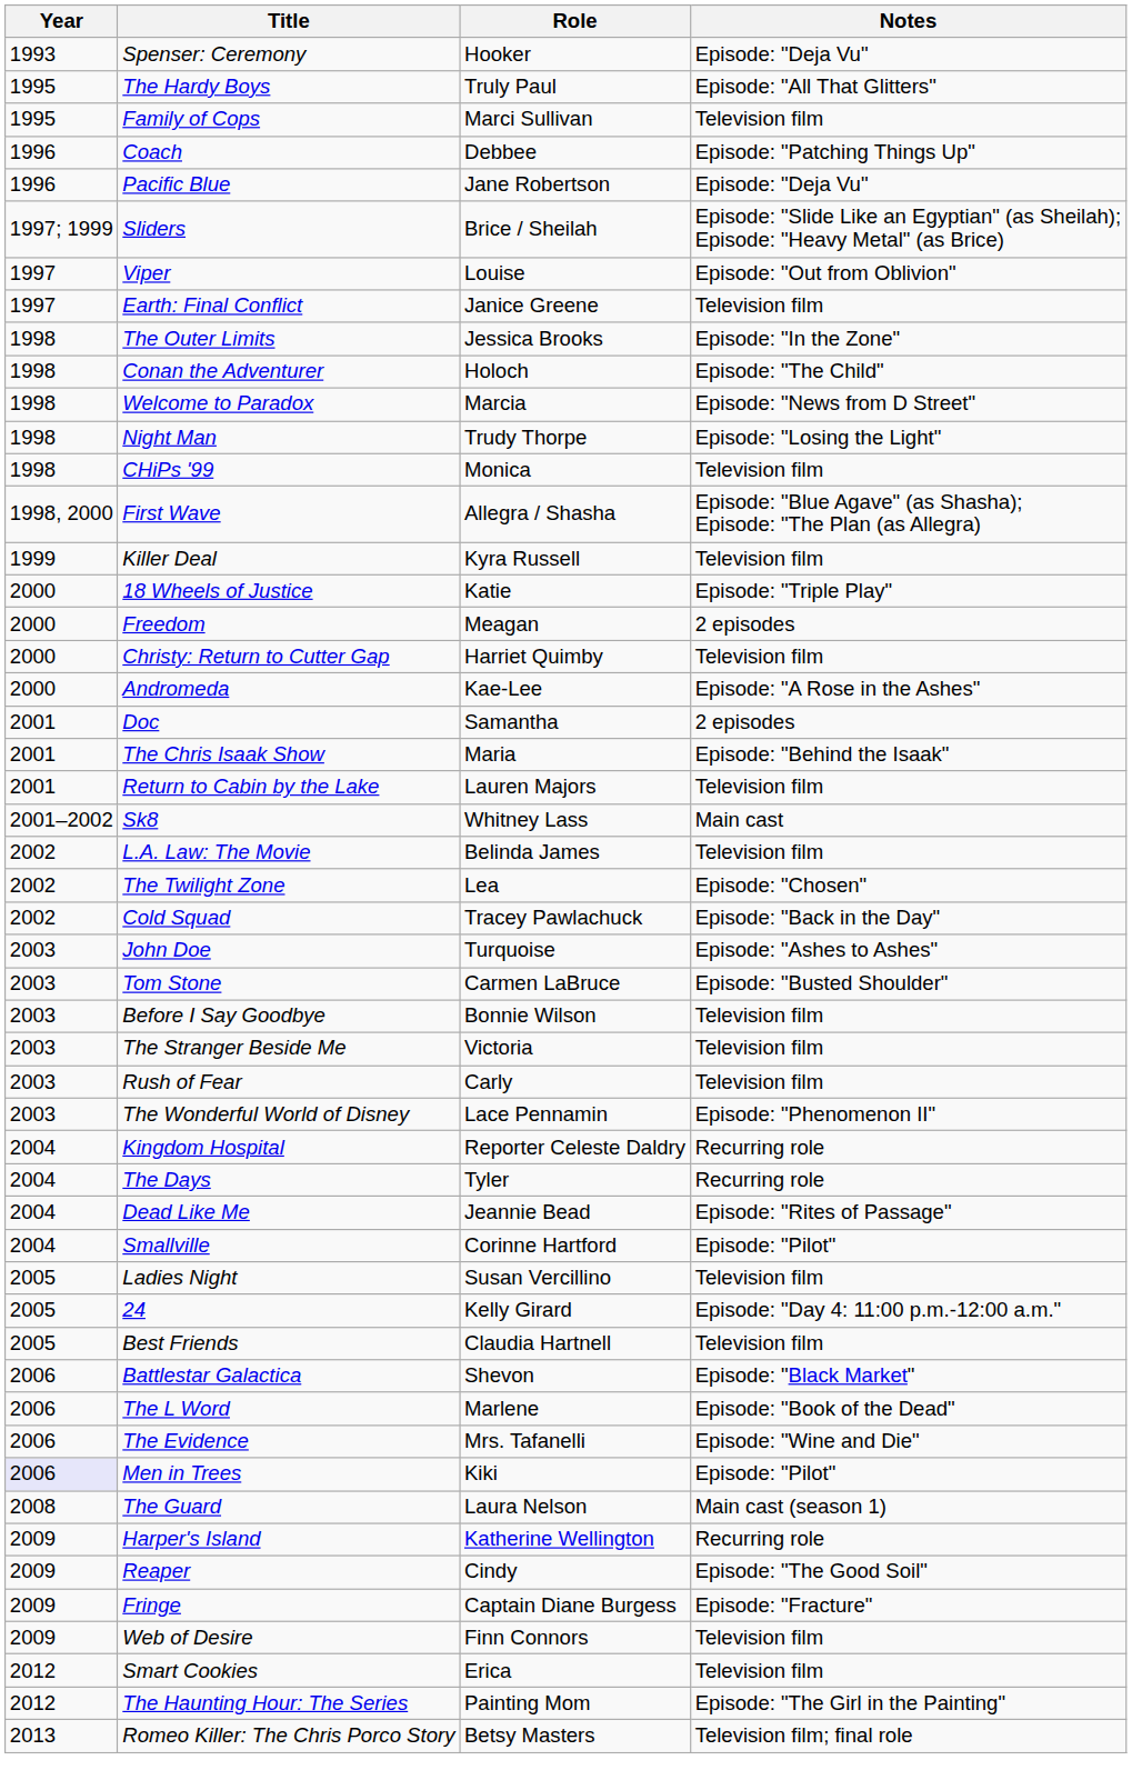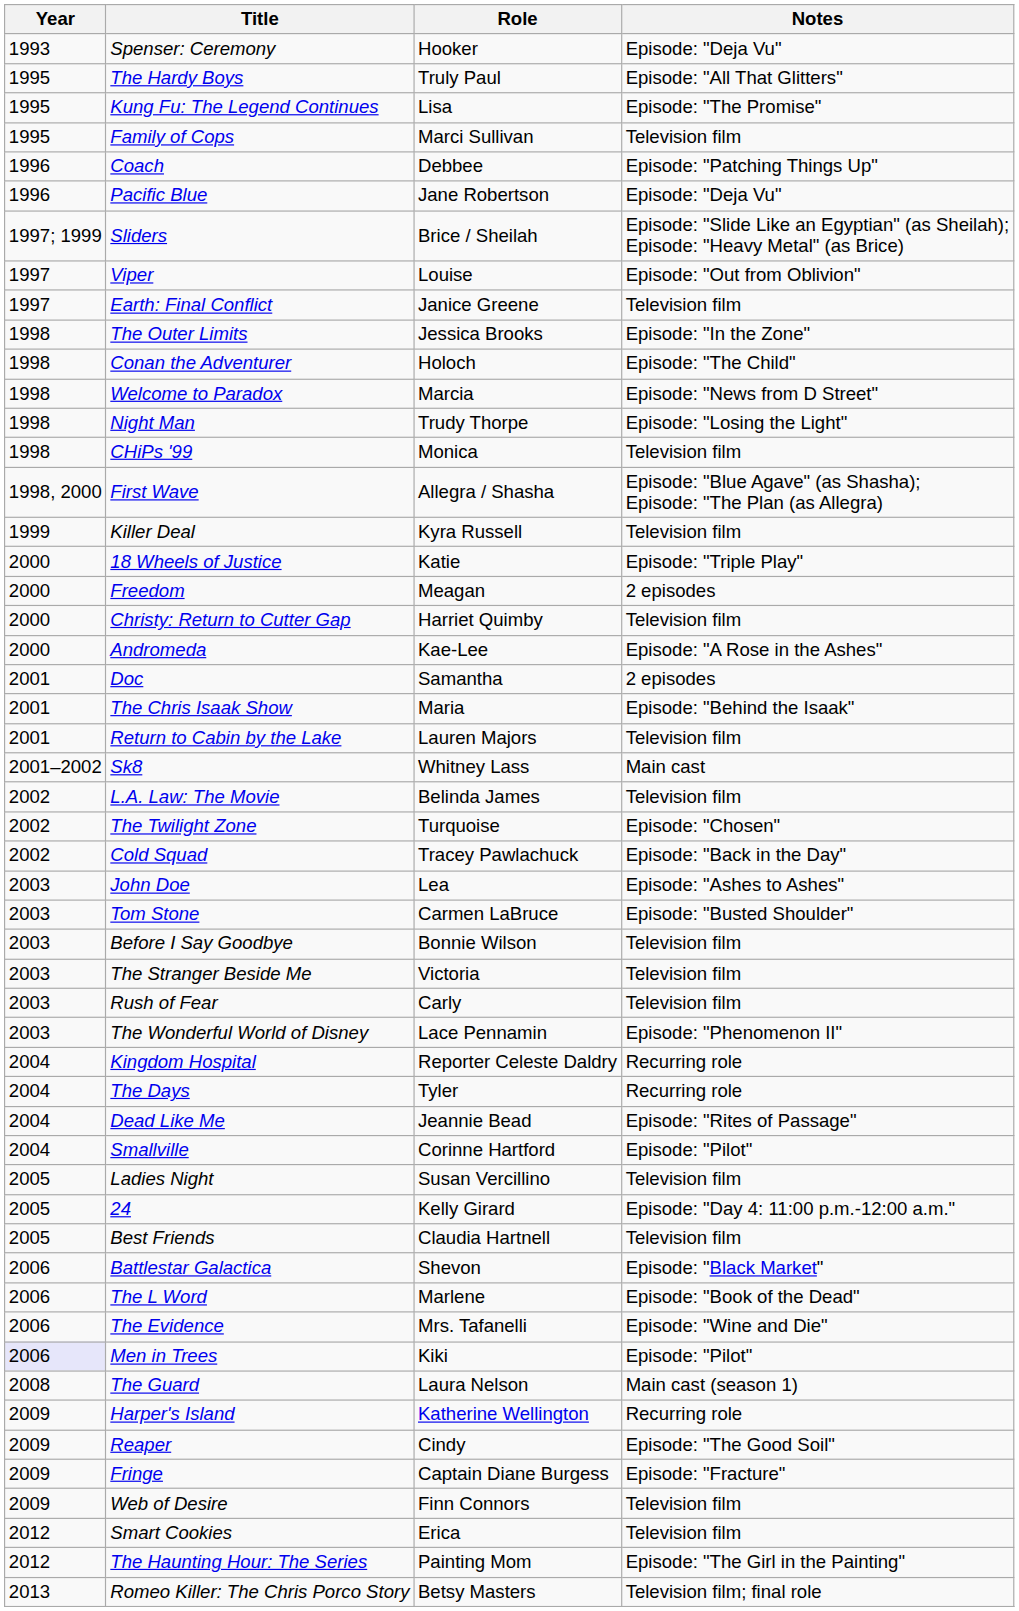 <table class="wikitable sortable">
 <tr>
 <th>Year</th>
 <th>Title</th>
 <th>Role</th>
 <th class="unsortable">Notes</th>
 </tr>
 <tr>
 <td>1993</td>
 <td><em>Spenser: Ceremony</em></td>
 <td>Hooker</td>
 <td>Episode: "Deja Vu"</td>
 </tr>
 <tr>
 <td>1995</td>
 <td data-sort-value="Hardy Boys, The"><em><a href='#'>The Hardy Boys</a></em></td>
 <td>Truly Paul</td>
 <td>Episode: "All That Glitters"</td>
+</tr>
+<tr>
+<td>1995</td>
+<td><em><a href='#'>Kung Fu: The Legend Continues</a></em></td>
+<td>Lisa</td>
+<td>Episode: "The Promise"</td>
 </tr>
 <tr>
 <td>1995</td>
 <td><em><a href='#'>Family of Cops</a></em></td>
 <td>Marci Sullivan</td>
 <td>Television film</td>
 </tr>
 <tr>
 <td>1996</td>
 <td><em><a href='#'>Coach</a></em></td>
 <td>Debbee</td>
 <td>Episode: "Patching Things Up"</td>
 </tr>
 <tr>
 <td>1996</td>
 <td><em><a href='#'>Pacific Blue</a></em></td>
 <td>Jane Robertson</td>
 <td>Episode: "Deja Vu"</td>
 </tr>
 <tr>
 <td>1997; 1999</td>
 <td><em><a href='#'>Sliders</a></em></td>
 <td>Brice / Sheilah</td>
 <td>Episode: "Slide Like an Egyptian" (as Sheilah);<br>Episode: "Heavy Metal" (as Brice)</td>
 </tr>
 <tr>
 <td>1997</td>
 <td><em><a href='#'>Viper</a></em></td>
 <td>Louise</td>
 <td>Episode: "Out from Oblivion"</td>
 </tr>
 <tr>
 <td>1997</td>
 <td><em><a href='#'>Earth: Final Conflict</a></em></td>
 <td>Janice Greene</td>
 <td>Television film</td>
 </tr>
 <tr>
 <td>1998</td>
 <td data-sort-value="Outer Limits, The"><em><a href='#'>The Outer Limits</a></em></td>
 <td>Jessica Brooks</td>
 <td>Episode: "In the Zone"</td>
 </tr>
 <tr>
 <td>1998</td>
 <td><em><a href='#'>Conan the Adventurer</a></em></td>
 <td>Holoch</td>
 <td>Episode: "The Child"</td>
 </tr>
 <tr>
 <td>1998</td>
 <td><em><a href='#'>Welcome to Paradox</a></em></td>
 <td>Marcia</td>
 <td>Episode: "News from D Street"</td>
 </tr>
 <tr>
 <td>1998</td>
 <td><em><a href='#'>Night Man</a></em></td>
 <td>Trudy Thorpe</td>
 <td>Episode: "Losing the Light"</td>
 </tr>
 <tr>
 <td>1998</td>
 <td><em><a href='#'>CHiPs '99</a></em></td>
 <td>Monica</td>
 <td>Television film</td>
 </tr>
 <tr>
 <td>1998, 2000</td>
 <td><em><a href='#'>First Wave</a></em></td>
 <td>Allegra / Shasha</td>
 <td>Episode: "Blue Agave" (as Shasha);<br>Episode: "The Plan (as Allegra)</td>
 </tr>
 <tr>
 <td>1999</td>
 <td><em>Killer Deal</em></td>
 <td>Kyra Russell</td>
 <td>Television film</td>
 </tr>
 <tr>
 <td>2000</td>
 <td><em><a href='#'>18 Wheels of Justice</a></em></td>
 <td>Katie</td>
 <td>Episode: "Triple Play"</td>
 </tr>
 <tr>
 <td>2000</td>
 <td><em><a href='#'>Freedom</a></em></td>
 <td>Meagan</td>
 <td>2 episodes</td>
 </tr>
 <tr>
 <td>2000</td>
 <td><em><a href='#'>Christy: Return to Cutter Gap</a></em></td>
 <td>Harriet Quimby</td>
 <td>Television film</td>
 </tr>
 <tr>
 <td>2000</td>
 <td><em><a href='#'>Andromeda</a></em></td>
 <td>Kae-Lee</td>
 <td>Episode: "A Rose in the Ashes"</td>
 </tr>
 <tr>
 <td>2001</td>
 <td><em><a href='#'>Doc</a></em></td>
 <td>Samantha</td>
 <td>2 episodes</td>
 </tr>
 <tr>
 <td>2001</td>
 <td data-sort-value="Chris Isaak Show, The"><em><a href='#'>The Chris Isaak Show</a></em></td>
 <td>Maria</td>
 <td>Episode: "Behind the Isaak"</td>
 </tr>
 <tr>
 <td>2001</td>
 <td><em><a href='#'>Return to Cabin by the Lake</a></em></td>
 <td>Lauren Majors</td>
 <td>Television film</td>
 </tr>
 <tr>
 <td>2001–2002</td>
 <td><em><a href='#'>Sk8</a></em></td>
 <td>Whitney Lass</td>
 <td>Main cast</td>
 </tr>
 <tr>
 <td>2002</td>
 <td><em><a href='#'>L.A. Law: The Movie</a></em></td>
 <td>Belinda James</td>
 <td>Television film</td>
 </tr>
 <tr>
 <td>2002</td>
 <td data-sort-value="Twilight Zone, The"><em><a href='#'>The Twilight Zone</a></em></td>
-<td>Lea</td>
+<td>Turquoise</td>
 <td>Episode: "Chosen"</td>
 </tr>
 <tr>
 <td>2002</td>
 <td><em><a href='#'>Cold Squad</a></em></td>
 <td>Tracey Pawlachuck</td>
 <td>Episode: "Back in the Day"</td>
 </tr>
 <tr>
 <td>2003</td>
 <td><em><a href='#'>John Doe</a></em></td>
-<td>Turquoise</td>
+<td>Lea</td>
 <td>Episode: "Ashes to Ashes"</td>
 </tr>
 <tr>
 <td>2003</td>
 <td><em><a href='#'>Tom Stone</a></em></td>
 <td>Carmen LaBruce</td>
 <td>Episode: "Busted Shoulder"</td>
 </tr>
 <tr>
 <td>2003</td>
 <td><em>Before I Say Goodbye</em></td>
 <td>Bonnie Wilson</td>
 <td>Television film</td>
 </tr>
 <tr>
 <td>2003</td>
 <td data-sort-value="Stranger Beside Me, The"><em>The Stranger Beside Me</em></td>
 <td>Victoria</td>
 <td>Television film</td>
 </tr>
 <tr>
 <td>2003</td>
 <td><em>Rush of Fear</em></td>
 <td>Carly</td>
 <td>Television film</td>
 </tr>
 <tr>
 <td>2003</td>
 <td data-sort-value="Wonderful World of Disney, The"><em>The Wonderful World of Disney</em></td>
 <td>Lace Pennamin</td>
 <td>Episode: "Phenomenon II"</td>
 </tr>
 <tr>
 <td>2004</td>
 <td><em><a href='#'>Kingdom Hospital</a></em></td>
 <td>Reporter Celeste Daldry</td>
 <td>Recurring role</td>
 </tr>
 <tr>
 <td>2004</td>
 <td data-sort-value="Days, The"><em><a href='#'>The Days</a></em></td>
 <td>Tyler</td>
 <td>Recurring role</td>
 </tr>
 <tr>
 <td>2004</td>
 <td><em><a href='#'>Dead Like Me</a></em></td>
 <td>Jeannie Bead</td>
 <td>Episode: "Rites of Passage"</td>
 </tr>
 <tr>
 <td>2004</td>
 <td><em><a href='#'>Smallville</a></em></td>
 <td>Corinne Hartford</td>
 <td>Episode: "Pilot"</td>
 </tr>
 <tr>
 <td>2005</td>
 <td><em>Ladies Night</em></td>
 <td>Susan Vercillino</td>
 <td>Television film</td>
 </tr>
 <tr>
 <td>2005</td>
 <td><em><a href='#'>24</a></em></td>
 <td>Kelly Girard</td>
 <td>Episode: "Day 4: 11:00 p.m.-12:00 a.m."</td>
 </tr>
 <tr>
 <td>2005</td>
 <td><em>Best Friends</em></td>
 <td>Claudia Hartnell</td>
 <td>Television film</td>
 </tr>
 <tr>
 <td>2006</td>
 <td><em><a href='#'>Battlestar Galactica</a></em></td>
 <td>Shevon</td>
 <td>Episode: "<a href='#'>Black Market</a>"</td>
 </tr>
 <tr>
 <td>2006</td>
 <td data-sort-value="L Word, The"><em><a href='#'>The L Word</a></em></td>
 <td>Marlene</td>
 <td>Episode: "Book of the Dead"</td>
 </tr>
 <tr>
 <td>2006</td>
 <td data-sort-value="Evidence, The"><em><a href='#'>The Evidence</a></em></td>
 <td>Mrs. Tafanelli</td>
 <td>Episode: "Wine and Die"</td>
 </tr>
 <tr>
 <td style="background: lavender;">2006</td>
 <td><em><a href='#'>Men in Trees</a></em></td>
 <td>Kiki</td>
 <td>Episode: "Pilot"</td>
 </tr>
 <tr>
 <td>2008</td>
 <td data-sort-value="Guard, The"><em><a href='#'>The Guard</a></em></td>
 <td>Laura Nelson</td>
 <td>Main cast (season 1)</td>
 </tr>
 <tr>
 <td>2009</td>
 <td><em><a href='#'>Harper's Island</a></em></td>
 <td><a href='#'>Katherine Wellington</a></td>
 <td>Recurring role</td>
 </tr>
 <tr>
 <td>2009</td>
 <td><em><a href='#'>Reaper</a></em></td>
 <td>Cindy</td>
 <td>Episode: "The Good Soil"</td>
 </tr>
 <tr>
 <td>2009</td>
 <td><em><a href='#'>Fringe</a></em></td>
 <td>Captain Diane Burgess</td>
 <td>Episode: "Fracture"</td>
 </tr>
 <tr>
 <td>2009</td>
 <td><em>Web of Desire</em></td>
 <td>Finn Connors</td>
 <td>Television film</td>
 </tr>
 <tr>
 <td>2012</td>
 <td><em>Smart Cookies</em></td>
 <td>Erica</td>
 <td>Television film</td>
 </tr>
 <tr>
 <td>2012</td>
 <td data-sort-value="Haunting Hour: The Series, The"><em><a href='#'>The Haunting Hour: The Series</a></em></td>
 <td>Painting Mom</td>
 <td>Episode: "The Girl in the Painting"</td>
 </tr>
 <tr>
 <td>2013</td>
 <td><em>Romeo Killer: The Chris Porco Story</em></td>
 <td>Betsy Masters</td>
 <td>Television film; final role</td>
 </tr>
 <tr>
 </tr>
 </table>
